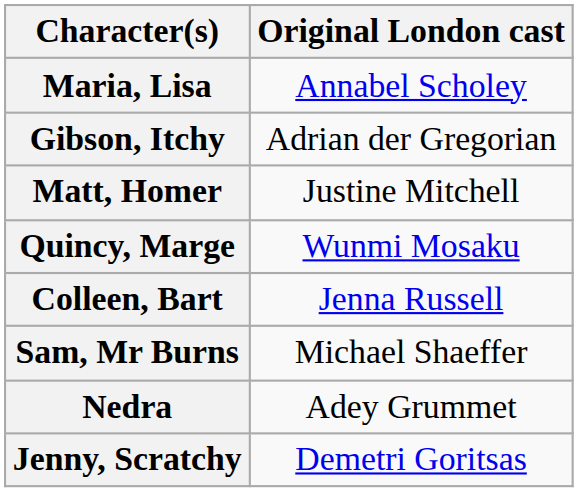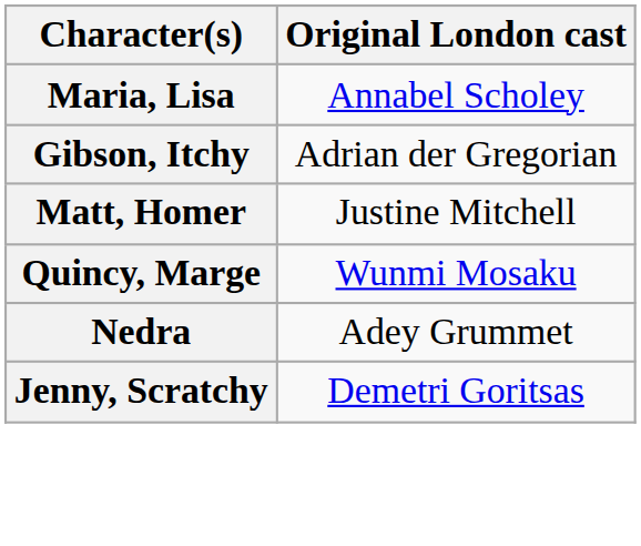 <table class="wikitable">
 <tr>
 <th>Character(s)</th>
 <th>Original London cast</th>
 </tr>
 <tr>
 <th scope="row"><strong>Maria, Lisa</strong></th>
 <td align="center"><a href='#'>Annabel Scholey</a></td>
 </tr>
 <tr>
 <th scope="row"><strong>Gibson, Itchy</strong></th>
 <td align="center">Adrian der Gregorian</td>
 </tr>
 <tr>
 <th scope="row"><strong>Matt, Homer</strong></th>
 <td align="center">Justine Mitchell</td>
 </tr>
 <tr>
 <th scope="row"><strong>Quincy, Marge</strong></th>
 <td align="center"><a href='#'>Wunmi Mosaku</a></td>
 </tr>
 <tr>
-<th scope="row"><strong>Colleen, Bart</strong></th>
-<td align="center"><a href='#'>Jenna Russell</a></td>
-</tr>
-<tr>
-<th scope="row"><strong>Sam, Mr Burns</strong></th>
-<td align="center">Michael Shaeffer</td>
-</tr>
-<tr>
 <th scope="row"><strong>Nedra</strong></th>
 <td align="center">Adey Grummet</td>
 </tr>
 <tr>
 <th scope="row"><strong>Jenny, Scratchy</strong></th>
 <td align="center"><a href='#'>Demetri Goritsas</a></td>
 </tr>
 </table>
